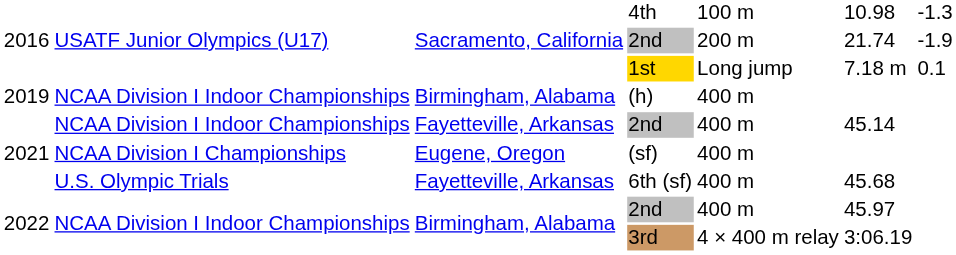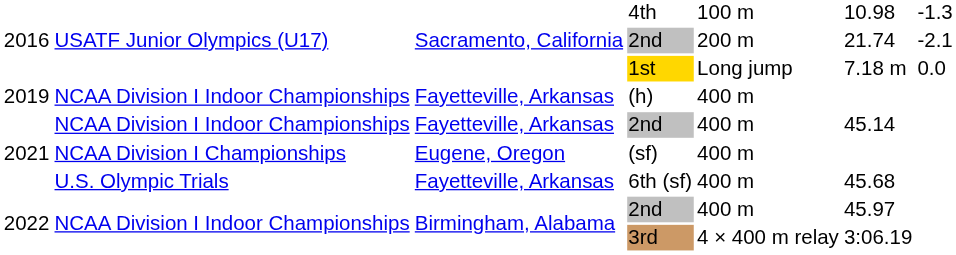 <table>
 <tr>
 <td rowspan=3>2016</td>
 <td rowspan=3><a href='#'>USATF Junior Olympics (U17)</a></td>
 <td rowspan=3><a href='#'>Sacramento, California</a></td>
 <td>4th</td>
 <td>100 m</td>
 <td>10.98</td>
 <td>-1.3</td>
 <td></td>
 </tr>
 <tr>
 <td bgcolor=silver>2nd</td>
 <td>200 m</td>
 <td>21.74</td>
-<td>-1.9</td>
+<td>-2.1</td>
 <td></td>
 </tr>
 <tr>
 <td bgcolor=gold>1st</td>
 <td>Long jump</td>
 <td>7.18 m</td>
-<td>0.1</td>
+<td>0.0</td>
 <td></td>
 </tr>
 <tr>
 <td>2019</td>
 <td><a href='#'>NCAA Division I Indoor Championships</a></td>
-<td><a href='#'>Birmingham, Alabama</a></td>
+<td><a href='#'>Fayetteville, Arkansas</a></td>
 <td> (h)</td>
 <td>400 m</td>
 <td></td>
 <td></td>
 <td></td>
 </tr>
 <tr>
 <td rowspan=3>2021</td>
 <td><a href='#'>NCAA Division I Indoor Championships</a></td>
 <td><a href='#'>Fayetteville, Arkansas</a></td>
 <td bgcolor=silver>2nd</td>
 <td>400 m</td>
 <td>45.14</td>
 <td></td>
 <td></td>
 </tr>
 <tr>
 <td><a href='#'>NCAA Division I Championships</a></td>
 <td><a href='#'>Eugene, Oregon</a></td>
 <td> (sf)</td>
 <td>400 m</td>
 <td></td>
 <td></td>
 <td></td>
 </tr>
 <tr>
 <td><a href='#'>U.S. Olympic Trials</a></td>
 <td><a href='#'>Fayetteville, Arkansas</a></td>
 <td>6th (sf)</td>
 <td>400 m</td>
 <td>45.68</td>
 <td></td>
 <td></td>
 </tr>
 <tr>
 <td rowspan=2>2022</td>
 <td rowspan=2><a href='#'>NCAA Division I Indoor Championships</a></td>
 <td rowspan=2><a href='#'>Birmingham, Alabama</a></td>
 <td bgcolor=silver>2nd</td>
 <td>400 m</td>
 <td>45.97</td>
 <td></td>
 <td></td>
 </tr>
 <tr>
 <td bgcolor=cc9966>3rd</td>
 <td data-sort-value="1600 relay">4 × 400 m relay</td>
 <td>3:06.19</td>
 <td></td>
 <td></td>
 </tr>
 </table>
